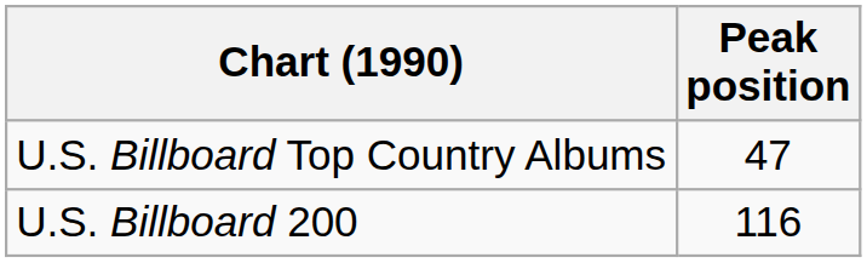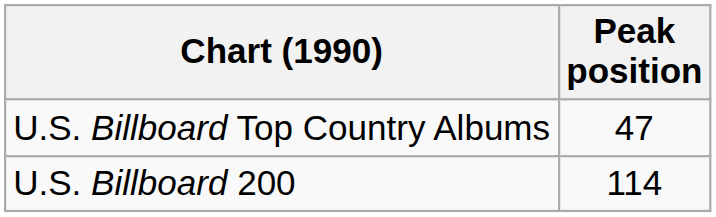 <table class="wikitable">
 <tr>
 <th>Chart (1990)</th>
 <th>Peak<br>position</th>
 </tr>
 <tr>
 <td>U.S. <em>Billboard</em> Top Country Albums</td>
 <td align="center">47</td>
 </tr>
 <tr>
 <td>U.S. <em>Billboard</em> 200</td>
-<td align="center">116</td>
+<td align="center">114</td>
 </tr>
 </table>
